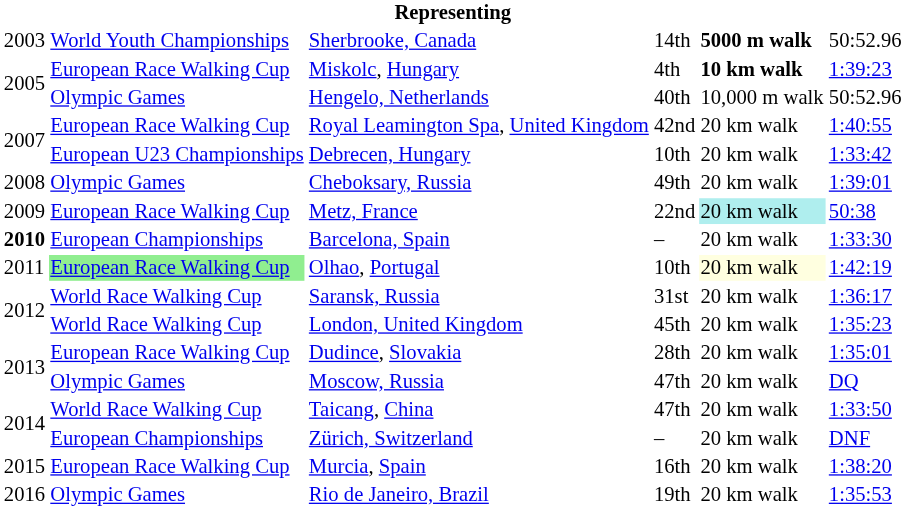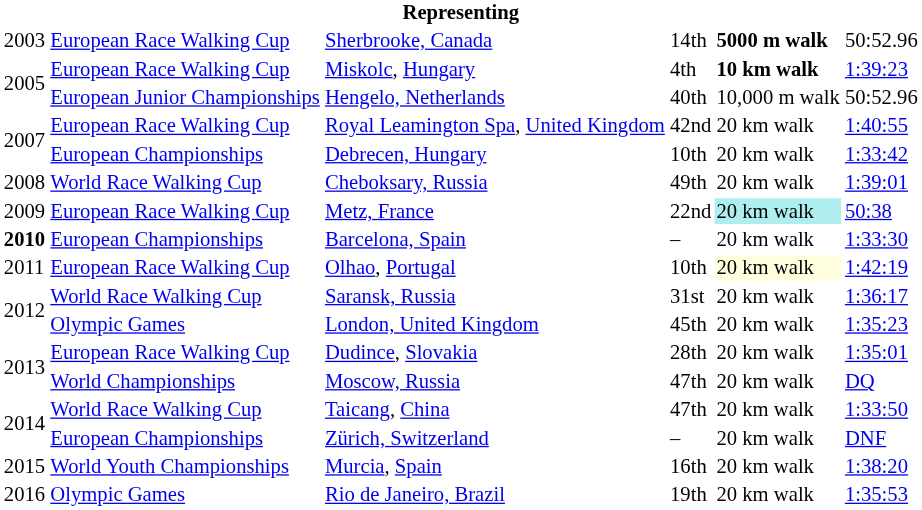 <table>
 <tr>
 <th colspan="6">Representing </th>
 </tr>
 <tr>
 <td>2003</td>
-<td><a href='#'>World Youth Championships</a></td>
+<td><a href='#'>European Race Walking Cup</a></td>
 <td><a href='#'>Sherbrooke, Canada</a></td>
 <td>14th</td>
 <td><strong>5000 m walk</strong></td>
 <td>50:52.96</td>
 </tr>
 <tr>
 <td rowspan=2>2005</td>
 <td><a href='#'>European Race Walking Cup</a></td>
 <td><a href='#'>Miskolc</a>, <a href='#'>Hungary</a></td>
 <td>4th</td>
 <td><strong>10 km walk</strong></td>
 <td><a href='#'>1:39:23</a></td>
 </tr>
 <tr>
-<td><a href='#'>Olympic Games</a></td>
+<td><a href='#'>European Junior Championships</a></td>
 <td><a href='#'>Hengelo, Netherlands</a></td>
 <td>40th</td>
 <td>10,000 m walk</td>
 <td>50:52.96</td>
 </tr>
 <tr>
 <td rowspan=2>2007</td>
 <td><a href='#'>European Race Walking Cup</a></td>
 <td><a href='#'>Royal Leamington Spa</a>, <a href='#'>United Kingdom</a></td>
 <td>42nd</td>
 <td>20 km walk</td>
 <td><a href='#'>1:40:55</a></td>
 </tr>
 <tr>
-<td><a href='#'>European U23 Championships</a></td>
+<td><a href='#'>European Championships</a></td>
 <td><a href='#'>Debrecen, Hungary</a></td>
 <td>10th</td>
 <td>20 km walk</td>
 <td><a href='#'>1:33:42</a></td>
 </tr>
 <tr>
 <td>2008</td>
-<td><a href='#'>Olympic Games</a></td>
+<td><a href='#'>World Race Walking Cup</a></td>
 <td><a href='#'>Cheboksary, Russia</a></td>
 <td>49th</td>
 <td>20 km walk</td>
 <td><a href='#'>1:39:01</a></td>
 </tr>
 <tr>
 <td>2009</td>
 <td><a href='#'>European Race Walking Cup</a></td>
 <td><a href='#'>Metz, France</a></td>
 <td>22nd</td>
 <td style="background: paleturquoise;">20 km walk</td>
 <td><a href='#'>50:38</a></td>
 </tr>
 <tr>
 <td><strong>2010</strong></td>
 <td><a href='#'>European Championships</a></td>
 <td><a href='#'>Barcelona, Spain</a></td>
 <td>–</td>
 <td>20 km walk</td>
 <td><a href='#'>1:33:30</a></td>
 </tr>
 <tr>
 <td>2011</td>
-<td style="background: lightgreen;"><a href='#'>European Race Walking Cup</a></td>
+<td><a href='#'>European Race Walking Cup</a></td>
 <td><a href='#'>Olhao</a>, <a href='#'>Portugal</a></td>
 <td>10th</td>
 <td style="background: lightyellow;">20 km walk</td>
 <td><a href='#'>1:42:19</a></td>
 </tr>
 <tr>
 <td rowspan=2>2012</td>
 <td><a href='#'>World Race Walking Cup</a></td>
 <td><a href='#'>Saransk, Russia</a></td>
 <td>31st</td>
 <td>20 km walk</td>
 <td><a href='#'>1:36:17</a></td>
 </tr>
 <tr>
-<td><a href='#'>World Race Walking Cup</a></td>
+<td><a href='#'>Olympic Games</a></td>
 <td><a href='#'>London, United Kingdom</a></td>
 <td>45th</td>
 <td>20 km walk</td>
 <td><a href='#'>1:35:23</a></td>
 </tr>
 <tr>
 <td rowspan=2>2013</td>
 <td><a href='#'>European Race Walking Cup</a></td>
 <td><a href='#'>Dudince</a>, <a href='#'>Slovakia</a></td>
 <td>28th</td>
 <td>20 km walk</td>
 <td><a href='#'>1:35:01</a></td>
 </tr>
 <tr>
-<td><a href='#'>Olympic Games</a></td>
+<td><a href='#'>World Championships</a></td>
 <td><a href='#'>Moscow, Russia</a></td>
 <td>47th</td>
 <td>20 km walk</td>
 <td><a href='#'>DQ</a></td>
 </tr>
 <tr>
 <td rowspan=2>2014</td>
 <td><a href='#'>World Race Walking Cup</a></td>
 <td><a href='#'>Taicang</a>, <a href='#'>China</a></td>
 <td>47th</td>
 <td>20 km walk</td>
 <td><a href='#'>1:33:50</a></td>
 </tr>
 <tr>
 <td><a href='#'>European Championships</a></td>
 <td><a href='#'>Zürich, Switzerland</a></td>
 <td>–</td>
 <td>20 km walk</td>
 <td><a href='#'>DNF</a></td>
 </tr>
 <tr>
 <td>2015</td>
-<td><a href='#'>European Race Walking Cup</a></td>
+<td><a href='#'>World Youth Championships</a></td>
 <td><a href='#'>Murcia</a>, <a href='#'>Spain</a></td>
 <td>16th</td>
 <td>20 km walk</td>
 <td><a href='#'>1:38:20</a></td>
 </tr>
 <tr>
 <td>2016</td>
 <td><a href='#'>Olympic Games</a></td>
 <td><a href='#'>Rio de Janeiro, Brazil</a></td>
 <td>19th</td>
 <td>20 km walk</td>
 <td><a href='#'>1:35:53</a></td>
 </tr>
 </table>
